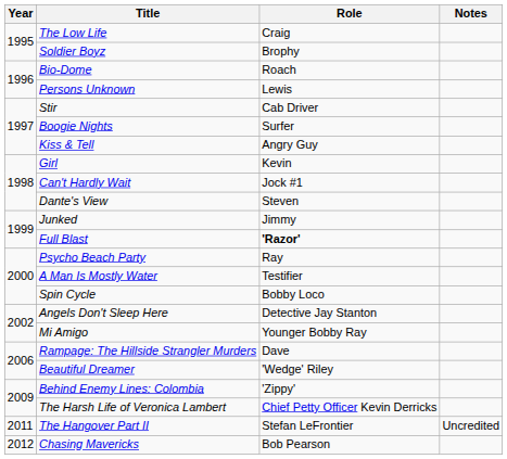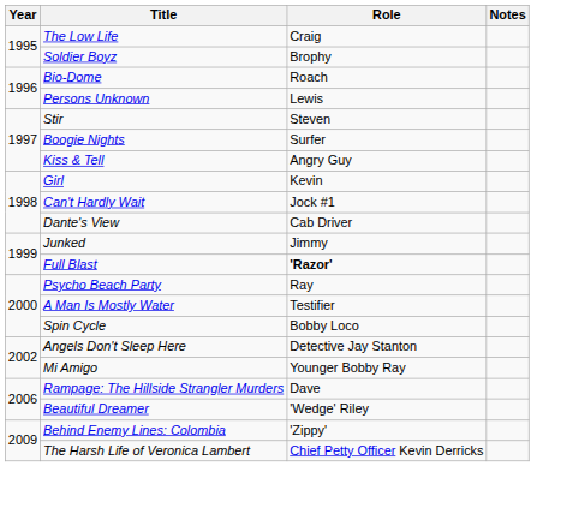 <table class="wikitable sortable">
 <tr>
 <th>Year</th>
 <th>Title</th>
 <th>Role</th>
 <th>Notes</th>
 </tr>
 <tr>
 <td rowspan="2">1995</td>
 <td><em><a href='#'>The Low Life</a></em></td>
 <td>Craig</td>
 <td></td>
 </tr>
 <tr>
 <td><em><a href='#'>Soldier Boyz</a></em></td>
 <td>Brophy</td>
 <td></td>
 </tr>
 <tr>
 <td rowspan="2">1996</td>
 <td><em><a href='#'>Bio-Dome</a></em></td>
 <td>Roach</td>
 <td></td>
 </tr>
 <tr>
 <td><a href='#'><em>Persons Unknown</em></a></td>
 <td>Lewis</td>
 <td></td>
 </tr>
 <tr>
 <td rowspan="3">1997</td>
 <td><em>Stir</em></td>
-<td>Cab Driver</td>
+<td>Steven</td>
 <td></td>
 </tr>
 <tr>
 <td><em><a href='#'>Boogie Nights</a></em></td>
 <td>Surfer</td>
 <td></td>
 </tr>
 <tr>
 <td><a href='#'><em>Kiss & Tell</em></a></td>
 <td>Angry Guy</td>
 <td></td>
 </tr>
 <tr>
 <td rowspan="3">1998</td>
 <td><a href='#'><em>Girl</em></a></td>
 <td>Kevin</td>
 <td></td>
 </tr>
 <tr>
 <td><em><a href='#'>Can't Hardly Wait</a></em></td>
 <td>Jock #1</td>
 <td></td>
 </tr>
 <tr>
 <td><em>Dante's View</em></td>
-<td>Steven</td>
+<td>Cab Driver</td>
 <td></td>
 </tr>
 <tr>
 <td rowspan="2">1999</td>
 <td><em>Junked</em></td>
 <td>Jimmy</td>
 <td></td>
 </tr>
 <tr>
 <td><a href='#'><em>Full Blast</em></a></td>
 <td><strong>'Razor'</strong></td>
 <td></td>
 </tr>
 <tr>
 <td rowspan="3">2000</td>
 <td><em><a href='#'>Psycho Beach Party</a></em></td>
 <td>Ray</td>
 <td></td>
 </tr>
 <tr>
 <td><em><a href='#'>A Man Is Mostly Water</a></em></td>
 <td>Testifier</td>
 <td></td>
 </tr>
 <tr>
 <td><em>Spin Cycle</em></td>
 <td>Bobby Loco</td>
 <td></td>
 </tr>
 <tr>
 <td rowspan="2">2002</td>
 <td><em>Angels Don't Sleep Here</em></td>
 <td>Detective Jay Stanton</td>
 <td></td>
 </tr>
 <tr>
 <td><em>Mi Amigo</em></td>
 <td>Younger Bobby Ray</td>
 <td></td>
 </tr>
 <tr>
 <td rowspan="2">2006</td>
 <td><em><a href='#'>Rampage: The Hillside Strangler Murders</a></em></td>
 <td>Dave</td>
 <td></td>
 </tr>
 <tr>
 <td><a href='#'><em>Beautiful Dreamer</em></a></td>
 <td>'Wedge' Riley</td>
 <td></td>
 </tr>
 <tr>
 <td rowspan="2">2009</td>
 <td><em><a href='#'>Behind Enemy Lines: Colombia</a></em></td>
 <td>'Zippy'</td>
 <td></td>
 </tr>
 <tr>
 <td><em>The Harsh Life of Veronica Lambert</em></td>
 <td><a href='#'>Chief Petty Officer</a> Kevin Derricks</td>
 <td></td>
 </tr>
-<tr>
-<td>2011</td>
-<td><em><a href='#'>The Hangover Part II</a></em></td>
-<td>Stefan LeFrontier</td>
-<td>Uncredited</td>
-</tr>
-<tr>
-<td>2012</td>
-<td><em><a href='#'>Chasing Mavericks</a></em></td>
-<td>Bob Pearson</td>
-<td></td>
-</tr>
 </table>
